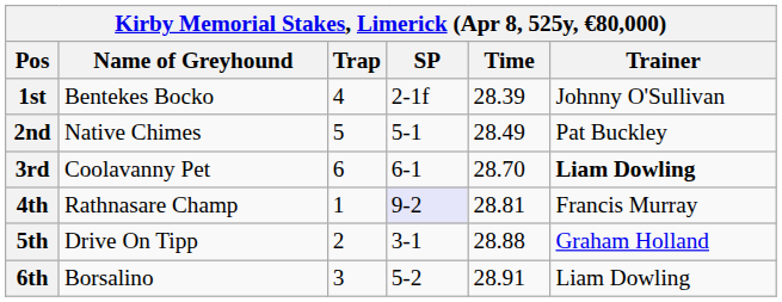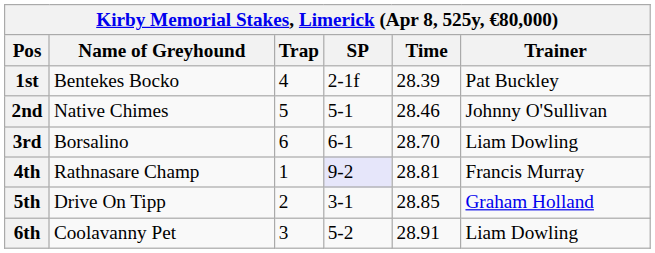 <table class="wikitable">
 <tr>
 <th colspan="6"><a href='#'>Kirby Memorial Stakes</a>, <a href='#'>Limerick</a> (Apr 8, 525y, €80,000)</th>
 </tr>
 <tr>
 <th width=30>Pos</th>
 <th width=180>Name of Greyhound</th>
 <th width=30>Trap</th>
 <th width=50>SP</th>
 <th width=50>Time</th>
 <th width=150>Trainer</th>
 </tr>
 <tr>
 <th>1st</th>
 <td>Bentekes Bocko </td>
 <td>4</td>
 <td>2-1f</td>
 <td>28.39</td>
-<td>Johnny O'Sullivan</td>
+<td>Pat Buckley</td>
 </tr>
 <tr>
 <th>2nd</th>
 <td>Native Chimes</td>
 <td>5</td>
 <td>5-1</td>
-<td>28.49</td>
-<td>Pat Buckley</td>
+<td>28.46</td>
+<td>Johnny O'Sullivan</td>
 </tr>
 <tr>
 <th>3rd</th>
-<td>Coolavanny Pet</td>
+<td>Borsalino</td>
 <td>6</td>
 <td>6-1</td>
 <td>28.70</td>
-<td><strong>Liam Dowling</strong></td>
+<td>Liam Dowling</td>
 </tr>
 <tr>
 <th>4th</th>
 <td>Rathnasare Champ</td>
 <td>1</td>
 <td style="background: lavender;">9-2</td>
 <td>28.81</td>
 <td>Francis Murray</td>
 </tr>
 <tr>
 <th>5th</th>
 <td>Drive On Tipp</td>
 <td>2</td>
 <td>3-1</td>
-<td>28.88</td>
+<td>28.85</td>
 <td><a href='#'>Graham Holland</a></td>
 </tr>
 <tr>
 <th>6th</th>
-<td>Borsalino</td>
+<td>Coolavanny Pet</td>
 <td>3</td>
 <td>5-2</td>
 <td>28.91</td>
 <td>Liam Dowling</td>
 </tr>
 </table>
